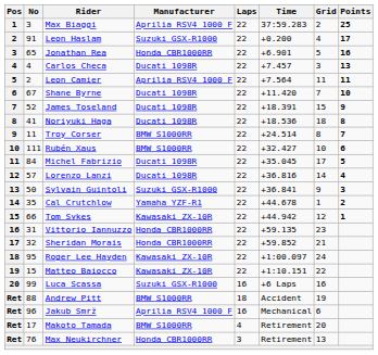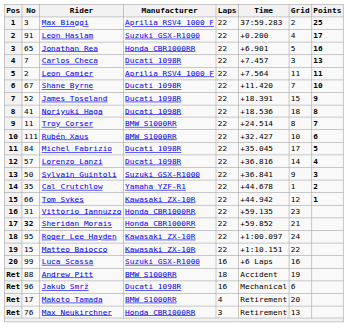 <table class="wikitable" style="font-size: 95%;">
 <tr>
 <th>Pos</th>
 <th>No</th>
 <th>Rider</th>
 <th>Manufacturer</th>
 <th>Laps</th>
 <th>Time</th>
 <th>Grid</th>
 <th>Points</th>
 </tr>
 <tr>
 <th>1</th>
 <td>3</td>
 <td> <a href='#'>Max Biaggi</a></td>
 <td><a href='#'>Aprilia RSV4 1000 F</a></td>
 <td>22</td>
 <td>37:59.283</td>
 <td>2</td>
 <td><strong>25</strong></td>
 </tr>
 <tr>
 <th>2</th>
 <td>91</td>
 <td> <a href='#'>Leon Haslam</a></td>
 <td><a href='#'>Suzuki GSX-R1000</a></td>
 <td>22</td>
 <td>+0.200</td>
 <td>4</td>
 <td><strong>17</strong></td>
 </tr>
 <tr>
 <th>3</th>
 <td>65</td>
 <td> <a href='#'>Jonathan Rea</a></td>
 <td><a href='#'>Honda CBR1000RR</a></td>
 <td>22</td>
 <td>+6.901</td>
 <td>5</td>
 <td><strong>16</strong></td>
 </tr>
 <tr>
 <th>4</th>
-<td>4</td>
+<td>7</td>
 <td> <a href='#'>Carlos Checa</a></td>
 <td><a href='#'>Ducati 1098R</a></td>
 <td>22</td>
 <td>+7.457</td>
 <td>3</td>
 <td><strong>13</strong></td>
 </tr>
 <tr>
 <th>5</th>
 <td>2</td>
 <td> <a href='#'>Leon Camier</a></td>
 <td><a href='#'>Aprilia RSV4 1000 F</a></td>
 <td>22</td>
 <td>+7.564</td>
 <td>11</td>
 <td><strong>11</strong></td>
 </tr>
 <tr>
 <th>6</th>
 <td>67</td>
 <td> <a href='#'>Shane Byrne</a></td>
 <td><a href='#'>Ducati 1098R</a></td>
 <td>22</td>
 <td>+11.420</td>
 <td>7</td>
 <td><strong>10</strong></td>
 </tr>
 <tr>
 <th>7</th>
 <td>52</td>
 <td> <a href='#'>James Toseland</a></td>
 <td><a href='#'>Ducati 1098R</a></td>
 <td>22</td>
 <td>+18.391</td>
 <td>15</td>
 <td><strong>9</strong></td>
 </tr>
 <tr>
 <th>8</th>
 <td>41</td>
 <td> <a href='#'>Noriyuki Haga</a></td>
 <td><a href='#'>Ducati 1098R</a></td>
 <td>22</td>
 <td>+18.536</td>
 <td>18</td>
 <td><strong>8</strong></td>
 </tr>
 <tr>
 <th>9</th>
 <td>11</td>
 <td> <a href='#'>Troy Corser</a></td>
 <td><a href='#'>BMW S1000RR</a></td>
 <td>22</td>
 <td>+24.514</td>
 <td>8</td>
 <td><strong>7</strong></td>
 </tr>
 <tr>
 <th>10</th>
 <td>111</td>
 <td> <a href='#'>Rubén Xaus</a></td>
 <td><a href='#'>BMW S1000RR</a></td>
 <td>22</td>
 <td>+32.427</td>
 <td>10</td>
 <td><strong>6</strong></td>
 </tr>
 <tr>
 <th>11</th>
 <td>84</td>
 <td> <a href='#'>Michel Fabrizio</a></td>
 <td><a href='#'>Ducati 1098R</a></td>
 <td>22</td>
 <td>+35.045</td>
 <td>17</td>
 <td><strong>5</strong></td>
 </tr>
 <tr>
 <th>12</th>
 <td>57</td>
 <td> <a href='#'>Lorenzo Lanzi</a></td>
 <td><a href='#'>Ducati 1098R</a></td>
 <td>22</td>
 <td>+36.816</td>
 <td>14</td>
 <td><strong>4</strong></td>
 </tr>
 <tr>
 <th>13</th>
 <td>50</td>
 <td> <a href='#'>Sylvain Guintoli</a></td>
 <td><a href='#'>Suzuki GSX-R1000</a></td>
 <td>22</td>
 <td>+36.841</td>
 <td>9</td>
 <td><strong>3</strong></td>
 </tr>
 <tr>
 <th>14</th>
 <td>35</td>
 <td> <a href='#'>Cal Crutchlow</a></td>
 <td><a href='#'>Yamaha YZF-R1</a></td>
 <td>22</td>
 <td>+44.678</td>
 <td>1</td>
 <td><strong>2</strong></td>
 </tr>
 <tr>
 <th>15</th>
 <td>66</td>
 <td> <a href='#'>Tom Sykes</a></td>
 <td><a href='#'>Kawasaki ZX-10R</a></td>
 <td>22</td>
 <td>+44.942</td>
 <td>12</td>
 <td><strong>1</strong></td>
 </tr>
 <tr>
 <th>16</th>
 <td>31</td>
 <td> <a href='#'>Vittorio Iannuzzo</a></td>
 <td><a href='#'>Honda CBR1000RR</a></td>
 <td>22</td>
 <td>+59.135</td>
 <td>23</td>
 <td></td>
 </tr>
 <tr>
 <th>17</th>
-<td>32</td>
+<td><strong>32</strong></td>
 <td> <a href='#'>Sheridan Morais</a></td>
 <td><a href='#'>Honda CBR1000RR</a></td>
 <td>22</td>
 <td>+59.852</td>
 <td>21</td>
 <td></td>
 </tr>
 <tr>
 <th>18</th>
 <td>95</td>
 <td> <a href='#'>Roger Lee Hayden</a></td>
 <td><a href='#'>Kawasaki ZX-10R</a></td>
 <td>22</td>
 <td>+1:00.097</td>
 <td>24</td>
 <td></td>
 </tr>
 <tr>
 <th>19</th>
 <td>15</td>
 <td> <a href='#'>Matteo Baiocco</a></td>
 <td><a href='#'>Kawasaki ZX-10R</a></td>
 <td>22</td>
 <td>+1:10.151</td>
 <td>22</td>
 <td></td>
 </tr>
 <tr>
 <th>20</th>
 <td>99</td>
 <td> <a href='#'>Luca Scassa</a></td>
 <td><a href='#'>Suzuki GSX-R1000</a></td>
 <td>16</td>
 <td>+6 Laps</td>
 <td>16</td>
 <td></td>
 </tr>
 <tr>
 <th>Ret</th>
 <td>88</td>
 <td> <a href='#'>Andrew Pitt</a></td>
 <td><a href='#'>BMW S1000RR</a></td>
 <td>18</td>
 <td>Accident</td>
 <td>19</td>
 <td></td>
 </tr>
 <tr>
 <th>Ret</th>
 <td>96</td>
 <td> <a href='#'>Jakub Smrž</a></td>
-<td><a href='#'>Aprilia RSV4 1000 F</a></td>
+<td><a href='#'>Ducati 1098R</a></td>
 <td>16</td>
 <td>Mechanical</td>
 <td>6</td>
 <td></td>
 </tr>
 <tr>
 <th>Ret</th>
 <td>17</td>
 <td> <a href='#'>Makoto Tamada</a></td>
 <td><a href='#'>BMW S1000RR</a></td>
 <td>4</td>
 <td>Retirement</td>
 <td>20</td>
 <td></td>
 </tr>
 <tr>
 <th>Ret</th>
 <td>76</td>
 <td> <a href='#'>Max Neukirchner</a></td>
 <td><a href='#'>Honda CBR1000RR</a></td>
 <td>3</td>
 <td>Retirement</td>
 <td>13</td>
 <td></td>
 </tr>
 <tr>
 <th colspan=8></th>
 </tr>
 </table>
